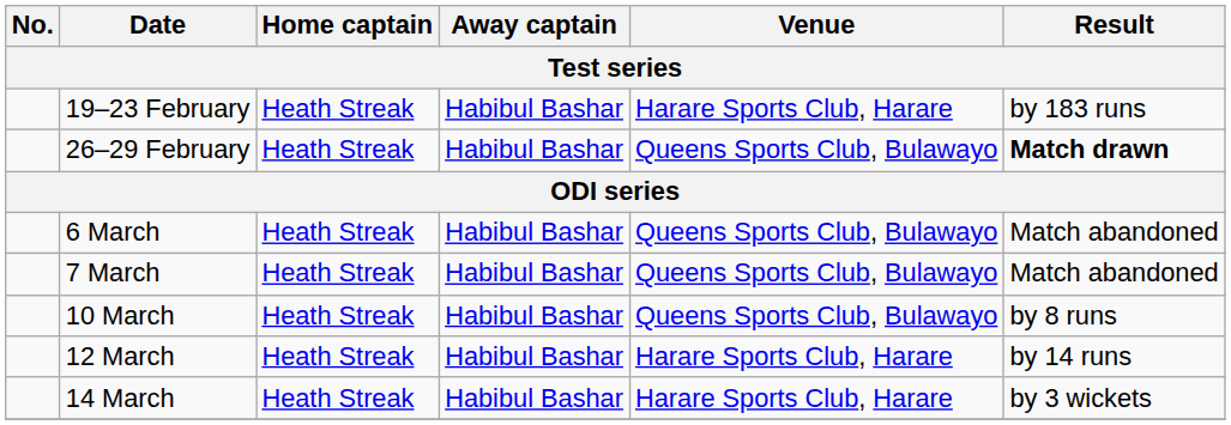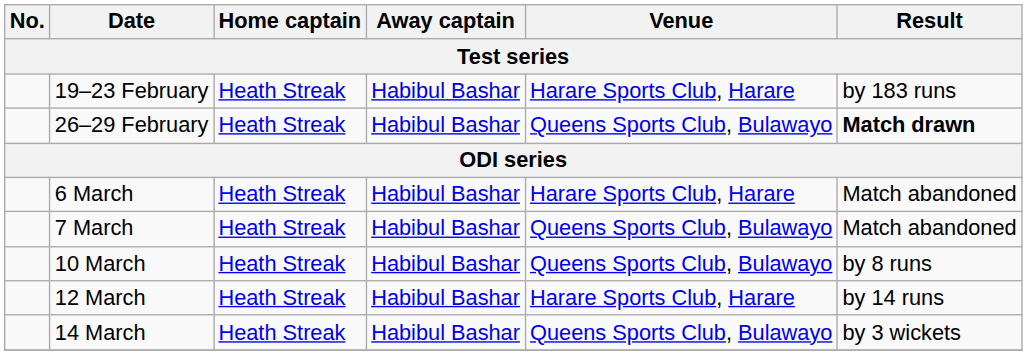 <table class="wikitable">
 <tr>
 <th>No.</th>
 <th>Date</th>
 <th>Home captain</th>
 <th>Away captain</th>
 <th>Venue</th>
 <th>Result</th>
 </tr>
 <tr>
 <th colspan="6">Test series</th>
 </tr>
 <tr>
 <td></td>
 <td>19–23 February</td>
 <td><a href='#'>Heath Streak</a></td>
 <td><a href='#'>Habibul Bashar</a></td>
 <td><a href='#'>Harare Sports Club</a>, <a href='#'>Harare</a></td>
 <td> by 183 runs</td>
 </tr>
 <tr>
 <td></td>
 <td>26–29 February</td>
 <td><a href='#'>Heath Streak</a></td>
 <td><a href='#'>Habibul Bashar</a></td>
 <td><a href='#'>Queens Sports Club</a>, <a href='#'>Bulawayo</a></td>
 <td><strong>Match drawn</strong></td>
 </tr>
 <tr>
 <th colspan="6">ODI series</th>
 </tr>
 <tr>
 <td></td>
 <td>6 March</td>
 <td><a href='#'>Heath Streak</a></td>
 <td><a href='#'>Habibul Bashar</a></td>
-<td><a href='#'>Queens Sports Club</a>, <a href='#'>Bulawayo</a></td>
+<td><a href='#'>Harare Sports Club</a>, <a href='#'>Harare</a></td>
 <td>Match abandoned</td>
 </tr>
 <tr>
 <td></td>
 <td>7 March</td>
 <td><a href='#'>Heath Streak</a></td>
 <td><a href='#'>Habibul Bashar</a></td>
 <td><a href='#'>Queens Sports Club</a>, <a href='#'>Bulawayo</a></td>
 <td>Match abandoned</td>
 </tr>
 <tr>
 <td></td>
 <td>10 March</td>
 <td><a href='#'>Heath Streak</a></td>
 <td><a href='#'>Habibul Bashar</a></td>
 <td><a href='#'>Queens Sports Club</a>, <a href='#'>Bulawayo</a></td>
 <td> by 8 runs</td>
 </tr>
 <tr>
 <td></td>
 <td>12 March</td>
 <td><a href='#'>Heath Streak</a></td>
 <td><a href='#'>Habibul Bashar</a></td>
 <td><a href='#'>Harare Sports Club</a>, <a href='#'>Harare</a></td>
 <td> by 14 runs</td>
 </tr>
 <tr>
 <td></td>
 <td>14 March</td>
 <td><a href='#'>Heath Streak</a></td>
 <td><a href='#'>Habibul Bashar</a></td>
-<td><a href='#'>Harare Sports Club</a>, <a href='#'>Harare</a></td>
+<td><a href='#'>Queens Sports Club</a>, <a href='#'>Bulawayo</a></td>
 <td> by 3 wickets</td>
 </tr>
 <tr>
 </tr>
 </table>
